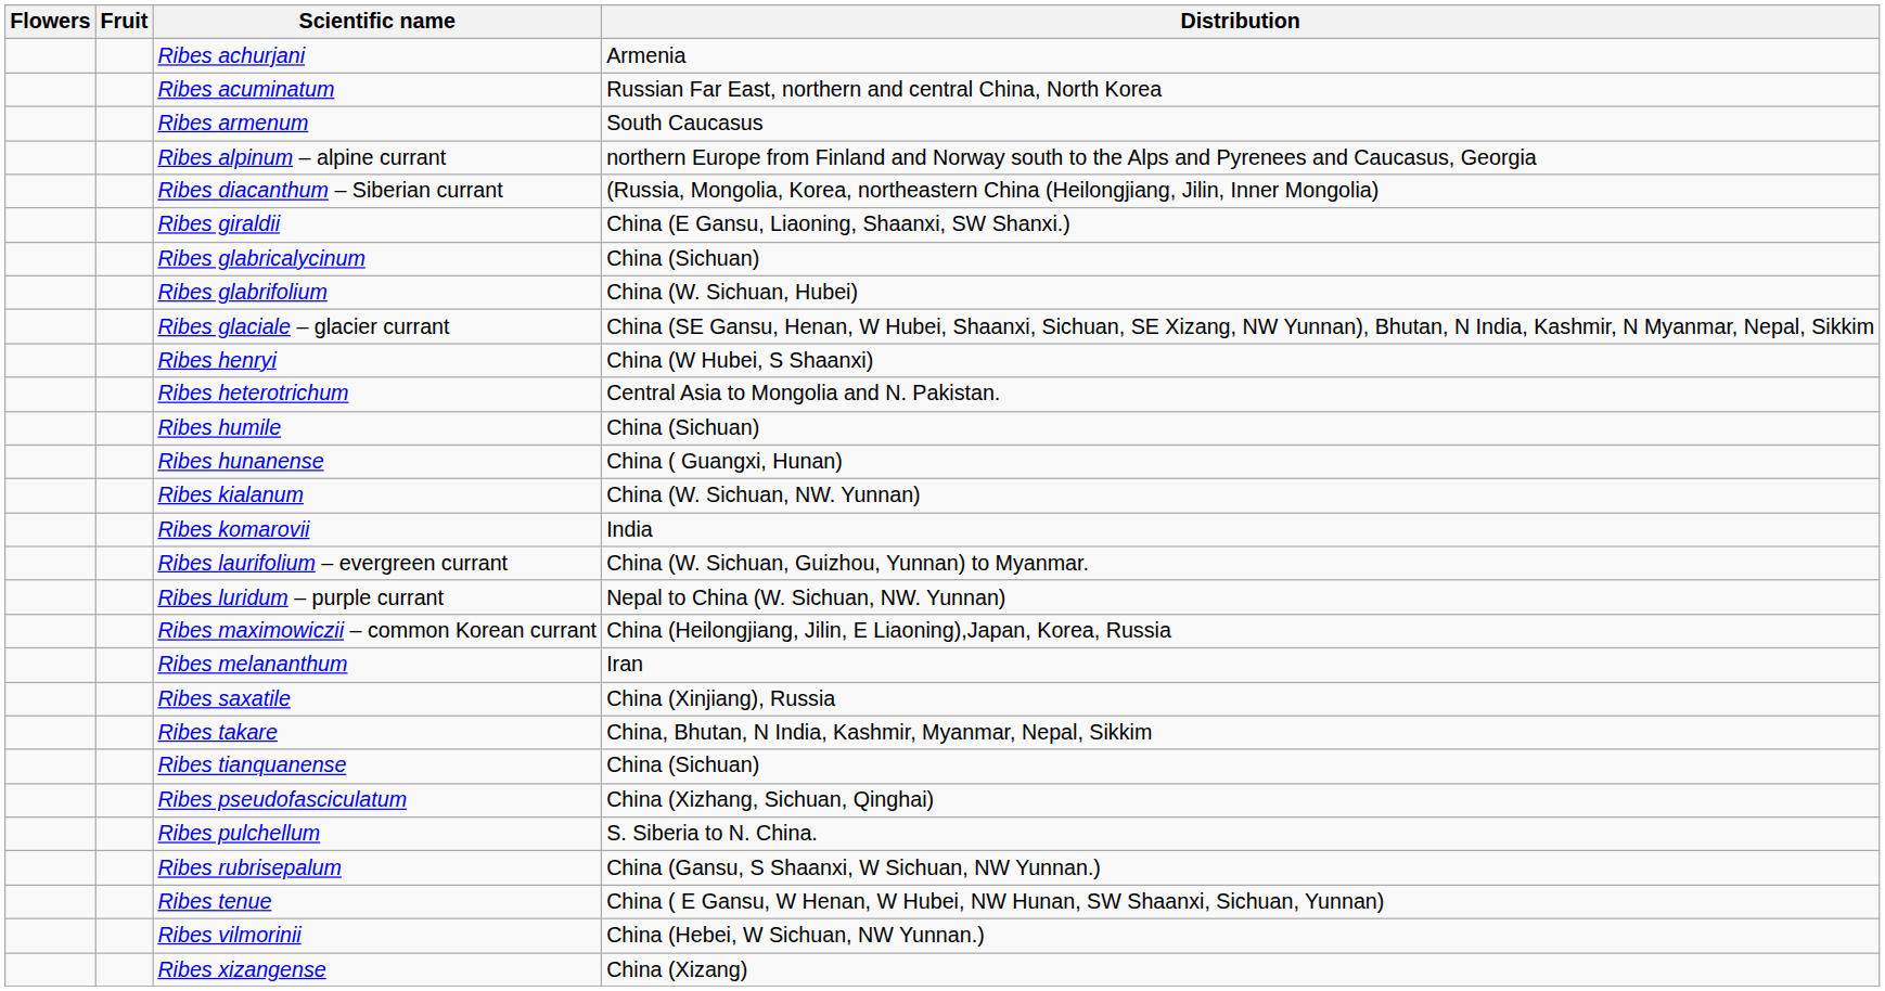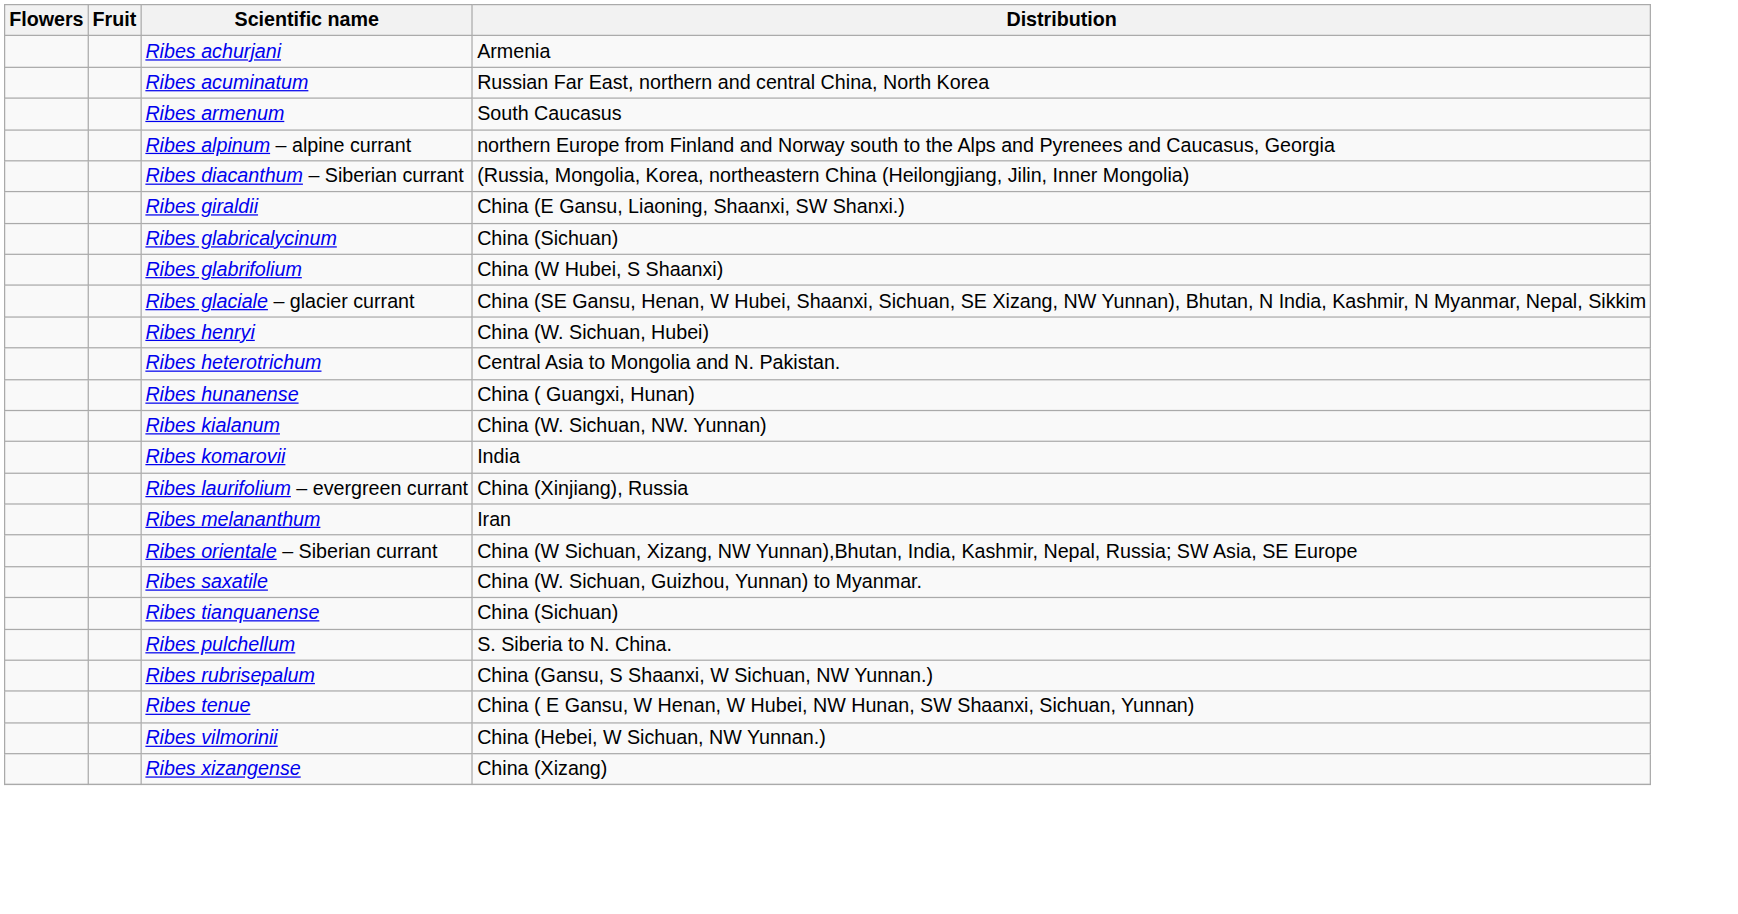 <table class="wikitable">
 <tr>
 <th>Flowers</th>
 <th>Fruit</th>
 <th>Scientific name</th>
 <th>Distribution</th>
 </tr>
 <tr>
 <td></td>
 <td></td>
 <td><em><a href='#'>Ribes achurjani</a></em> </td>
 <td>Armenia</td>
 </tr>
 <tr>
 <td></td>
 <td></td>
 <td><em><a href='#'>Ribes acuminatum</a></em> </td>
 <td>Russian Far East, northern and central China, North Korea</td>
 </tr>
 <tr>
 <td></td>
 <td></td>
 <td><em><a href='#'>Ribes armenum</a></em> </td>
 <td>South Caucasus</td>
 </tr>
 <tr>
 <td></td>
 <td></td>
 <td><em><a href='#'>Ribes alpinum</a></em>  – alpine currant</td>
 <td>northern Europe from Finland and Norway south to the Alps and Pyrenees and Caucasus, Georgia</td>
 </tr>
 <tr>
 <td></td>
 <td></td>
 <td><em><a href='#'>Ribes diacanthum</a></em>  – Siberian currant</td>
 <td>(Russia, Mongolia, Korea, northeastern China (Heilongjiang, Jilin, Inner Mongolia)</td>
 </tr>
 <tr>
 <td></td>
 <td></td>
 <td><em><a href='#'>Ribes giraldii</a></em> </td>
 <td>China (E Gansu, Liaoning, Shaanxi, SW Shanxi.)</td>
 </tr>
 <tr>
 <td></td>
 <td></td>
 <td><em><a href='#'>Ribes glabricalycinum</a></em> </td>
 <td>China (Sichuan)</td>
 </tr>
 <tr>
 <td></td>
 <td></td>
 <td><em><a href='#'>Ribes glabrifolium</a></em> </td>
-<td>China (W. Sichuan, Hubei)</td>
+<td>China (W Hubei, S Shaanxi)</td>
 </tr>
 <tr>
 <td></td>
 <td></td>
 <td><em><a href='#'>Ribes glaciale</a></em>  – glacier currant</td>
 <td>China (SE Gansu, Henan, W Hubei, Shaanxi, Sichuan, SE Xizang, NW Yunnan), Bhutan, N India, Kashmir, N Myanmar, Nepal, Sikkim</td>
 </tr>
 <tr>
 <td></td>
 <td></td>
 <td><em><a href='#'>Ribes henryi</a></em> </td>
-<td>China (W Hubei, S Shaanxi)</td>
+<td>China (W. Sichuan, Hubei)</td>
 </tr>
 <tr>
 <td></td>
 <td></td>
 <td><em><a href='#'>Ribes heterotrichum</a></em> </td>
 <td>Central Asia to Mongolia and N. Pakistan.</td>
-</tr>
-<tr>
-<td></td>
-<td></td>
-<td><em><a href='#'>Ribes humile</a></em> </td>
-<td>China (Sichuan)</td>
 </tr>
 <tr>
 <td></td>
 <td></td>
 <td><em><a href='#'>Ribes hunanense</a></em> </td>
 <td>China ( Guangxi, Hunan)</td>
 </tr>
 <tr>
 <td></td>
 <td></td>
 <td><em><a href='#'>Ribes kialanum</a></em> </td>
 <td>China (W. Sichuan, NW. Yunnan)</td>
 </tr>
 <tr>
 <td></td>
 <td></td>
 <td><em><a href='#'>Ribes komarovii</a></em> </td>
 <td>India</td>
 </tr>
 <tr>
 <td></td>
 <td></td>
 <td><em><a href='#'>Ribes laurifolium</a></em>  – evergreen currant</td>
-<td>China (W. Sichuan, Guizhou, Yunnan) to Myanmar.</td>
-</tr>
-<tr>
-<td></td>
-<td></td>
-<td><em><a href='#'>Ribes luridum</a></em>  – purple currant</td>
-<td>Nepal to China (W. Sichuan, NW. Yunnan)</td>
-</tr>
-<tr>
-<td></td>
-<td></td>
-<td><em><a href='#'>Ribes maximowiczii</a></em>  – common Korean currant</td>
-<td>China (Heilongjiang, Jilin, E Liaoning),Japan, Korea, Russia</td>
+<td>China (Xinjiang), Russia</td>
 </tr>
 <tr>
 <td></td>
 <td></td>
 <td><em><a href='#'>Ribes melananthum</a></em> </td>
 <td>Iran</td>
 </tr>
 <tr>
 <td></td>
 <td></td>
-<td><em><a href='#'>Ribes saxatile</a></em> </td>
-<td>China (Xinjiang), Russia</td>
+<td><em><a href='#'>Ribes orientale</a></em>  – Siberian currant</td>
+<td>China (W Sichuan, Xizang, NW Yunnan),Bhutan, India, Kashmir, Nepal, Russia; SW Asia, SE Europe</td>
 </tr>
 <tr>
 <td></td>
 <td></td>
-<td><em><a href='#'>Ribes takare</a></em> </td>
-<td>China, Bhutan, N India, Kashmir, Myanmar, Nepal, Sikkim</td>
+<td><em><a href='#'>Ribes saxatile</a></em> </td>
+<td>China (W. Sichuan, Guizhou, Yunnan) to Myanmar.</td>
 </tr>
 <tr>
 <td></td>
 <td></td>
 <td><em><a href='#'>Ribes tianquanense</a></em> </td>
 <td>China (Sichuan)</td>
-</tr>
-<tr>
-<td></td>
-<td></td>
-<td><em><a href='#'>Ribes pseudofasciculatum</a></em> </td>
-<td>China (Xizhang, Sichuan, Qinghai)</td>
 </tr>
 <tr>
 <td></td>
 <td></td>
 <td><em><a href='#'>Ribes pulchellum</a></em> </td>
 <td>S. Siberia to N. China.</td>
 </tr>
 <tr>
 <td></td>
 <td></td>
 <td><em><a href='#'>Ribes rubrisepalum</a></em> </td>
 <td>China (Gansu, S Shaanxi, W Sichuan, NW Yunnan.)</td>
 </tr>
 <tr>
 <td></td>
 <td></td>
 <td><em><a href='#'>Ribes tenue</a></em> </td>
 <td>China ( E Gansu, W Henan, W Hubei, NW Hunan, SW Shaanxi, Sichuan, Yunnan)</td>
 </tr>
 <tr>
 <td></td>
 <td></td>
 <td><em><a href='#'>Ribes vilmorinii</a></em> </td>
 <td>China (Hebei, W Sichuan, NW Yunnan.)</td>
 </tr>
 <tr>
 <td></td>
 <td></td>
 <td><em><a href='#'>Ribes xizangense</a></em> </td>
 <td>China (Xizang)</td>
 </tr>
 <tr>
 </tr>
 </table>
